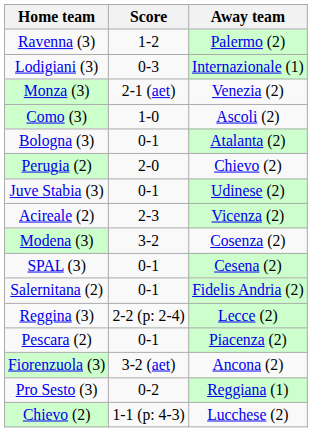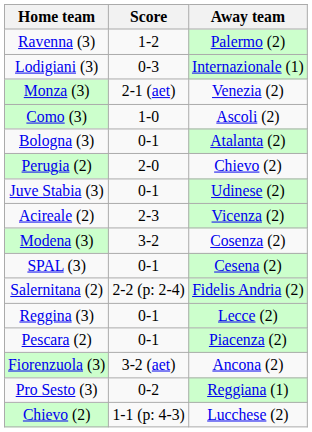 <table class="wikitable" style="text-align: center">
 <tr>
 <th>Home team</th>
 <th>Score</th>
 <th>Away team</th>
 </tr>
 <tr>
 <td><a href='#'>Ravenna</a> (3)</td>
 <td>1-2</td>
 <td bgcolor="ccffcc"><a href='#'>Palermo</a> (2)</td>
 </tr>
 <tr>
 <td><a href='#'>Lodigiani</a> (3)</td>
 <td>0-3</td>
 <td bgcolor="ccffcc"><a href='#'>Internazionale</a> (1)</td>
 </tr>
 <tr>
 <td bgcolor="ccffcc"><a href='#'>Monza</a> (3)</td>
 <td>2-1 (<a href='#'>aet</a>)</td>
 <td><a href='#'>Venezia</a> (2)</td>
 </tr>
 <tr>
 <td bgcolor="ccffcc"><a href='#'>Como</a> (3)</td>
 <td>1-0</td>
 <td><a href='#'>Ascoli</a> (2)</td>
 </tr>
 <tr>
 <td><a href='#'>Bologna</a> (3)</td>
 <td>0-1</td>
 <td bgcolor="ccffcc"><a href='#'>Atalanta</a> (2)</td>
 </tr>
 <tr>
 <td bgcolor="ccffcc"><a href='#'>Perugia</a> (2)</td>
 <td>2-0</td>
 <td><a href='#'>Chievo</a> (2)</td>
 </tr>
 <tr>
 <td><a href='#'>Juve Stabia</a> (3)</td>
 <td>0-1</td>
 <td bgcolor="ccffcc"><a href='#'>Udinese</a> (2)</td>
 </tr>
 <tr>
 <td><a href='#'>Acireale</a> (2)</td>
 <td>2-3</td>
 <td bgcolor="ccffcc"><a href='#'>Vicenza</a> (2)</td>
 </tr>
 <tr>
 <td bgcolor="ccffcc"><a href='#'>Modena</a> (3)</td>
 <td>3-2</td>
 <td><a href='#'>Cosenza</a> (2)</td>
 </tr>
 <tr>
 <td><a href='#'>SPAL</a> (3)</td>
 <td>0-1</td>
 <td bgcolor="ccffcc"><a href='#'>Cesena</a> (2)</td>
 </tr>
 <tr>
 <td><a href='#'>Salernitana</a> (2)</td>
-<td>0-1</td>
+<td>2-2 (p: 2-4)</td>
 <td bgcolor="ccffcc"><a href='#'>Fidelis Andria</a> (2)</td>
 </tr>
 <tr>
 <td><a href='#'>Reggina</a> (3)</td>
-<td>2-2 (p: 2-4)</td>
+<td>0-1</td>
 <td bgcolor="ccffcc"><a href='#'>Lecce</a> (2)</td>
 </tr>
 <tr>
 <td><a href='#'>Pescara</a> (2)</td>
 <td>0-1</td>
 <td bgcolor="ccffcc"><a href='#'>Piacenza</a> (2)</td>
 </tr>
 <tr>
 <td bgcolor="ccffcc"><a href='#'>Fiorenzuola</a> (3)</td>
 <td>3-2 (<a href='#'>aet</a>)</td>
 <td><a href='#'>Ancona</a> (2)</td>
 </tr>
 <tr>
 <td><a href='#'>Pro Sesto</a> (3)</td>
 <td>0-2</td>
 <td bgcolor="ccffcc"><a href='#'>Reggiana</a> (1)</td>
 </tr>
 <tr>
 <td bgcolor="ccffcc"><a href='#'>Chievo</a> (2)</td>
 <td>1-1 (p: 4-3)</td>
 <td><a href='#'>Lucchese</a> (2)</td>
 </tr>
 </table>
